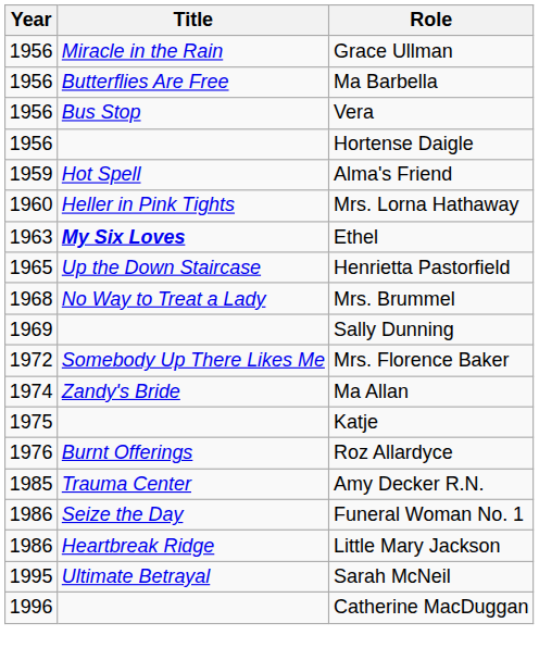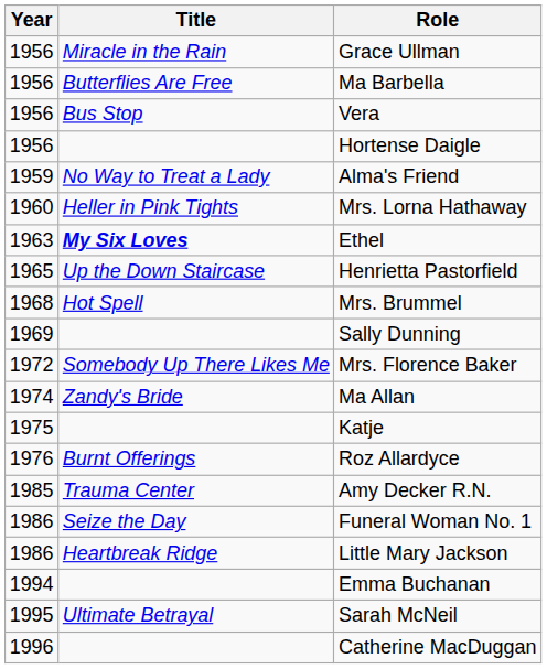 <table class="wikitable sortable">
 <tr>
 <th>Year</th>
 <th>Title</th>
 <th>Role</th>
 </tr>
 <tr>
 <td>1956</td>
 <td><em><a href='#'>Miracle in the Rain</a></em></td>
 <td>Grace Ullman</td>
 </tr>
 <tr>
 <td>1956</td>
 <td><em><a href='#'>Butterflies Are Free</a></em></td>
 <td>Ma Barbella</td>
 </tr>
 <tr>
 <td>1956</td>
 <td><em><a href='#'>Bus Stop</a></em></td>
 <td>Vera</td>
 </tr>
 <tr>
 <td>1956</td>
 <td><em></em></td>
 <td>Hortense Daigle</td>
 </tr>
 <tr>
 <td>1959</td>
-<td><em><a href='#'>Hot Spell</a></em></td>
+<td><em><a href='#'>No Way to Treat a Lady</a></em></td>
 <td>Alma's Friend</td>
 </tr>
 <tr>
 <td>1960</td>
 <td><em><a href='#'>Heller in Pink Tights</a></em></td>
 <td>Mrs. Lorna Hathaway</td>
 </tr>
 <tr>
 <td>1963</td>
 <td><strong><em><a href='#'>My Six Loves</a></em></strong></td>
 <td>Ethel</td>
 </tr>
 <tr>
 <td>1965</td>
 <td><em><a href='#'>Up the Down Staircase</a></em></td>
 <td>Henrietta Pastorfield</td>
 </tr>
 <tr>
 <td>1968</td>
-<td><em><a href='#'>No Way to Treat a Lady</a></em></td>
+<td><em><a href='#'>Hot Spell</a></em></td>
 <td>Mrs. Brummel</td>
 </tr>
 <tr>
 <td>1969</td>
 <td><em></em></td>
 <td>Sally Dunning</td>
 </tr>
 <tr>
 <td>1972</td>
 <td><em><a href='#'>Somebody Up There Likes Me</a></em></td>
 <td>Mrs. Florence Baker</td>
 </tr>
 <tr>
 <td>1974</td>
 <td><em><a href='#'>Zandy's Bride</a></em></td>
 <td>Ma Allan</td>
 </tr>
 <tr>
 <td>1975</td>
 <td><em></em></td>
 <td>Katje</td>
 </tr>
 <tr>
 <td>1976</td>
 <td><em><a href='#'>Burnt Offerings</a></em></td>
 <td>Roz Allardyce</td>
 </tr>
 <tr>
 <td>1985</td>
 <td><em><a href='#'>Trauma Center</a></em></td>
 <td>Amy Decker R.N.</td>
 </tr>
 <tr>
 <td>1986</td>
 <td><em><a href='#'>Seize the Day</a></em></td>
 <td>Funeral Woman No. 1</td>
 </tr>
 <tr>
 <td>1986</td>
 <td><em><a href='#'>Heartbreak Ridge</a></em></td>
 <td>Little Mary Jackson</td>
 </tr>
 <tr>
+<td>1994</td>
+<td><em></em></td>
+<td>Emma Buchanan</td>
+</tr>
+<tr>
 <td>1995</td>
 <td><em><a href='#'>Ultimate Betrayal</a></em></td>
 <td>Sarah McNeil</td>
 </tr>
 <tr>
 <td>1996</td>
 <td><em></em></td>
 <td>Catherine MacDuggan</td>
 </tr>
 </table>
